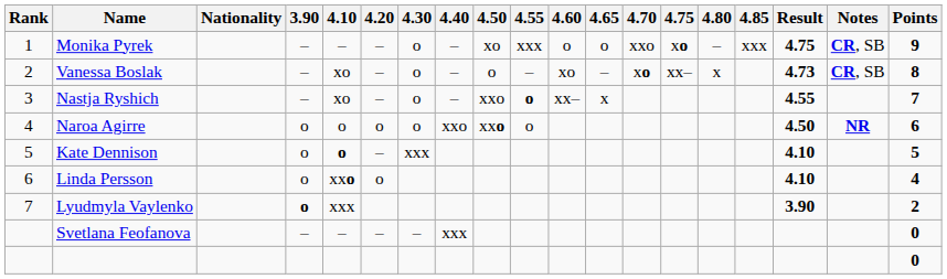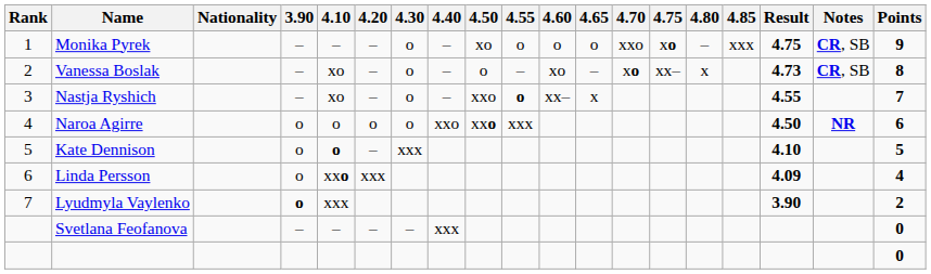 <table class="wikitable sortable" style="text-align:center">
 <tr>
 <th>Rank</th>
 <th>Name</th>
 <th>Nationality</th>
 <th>3.90</th>
 <th>4.10</th>
 <th>4.20</th>
 <th>4.30</th>
 <th>4.40</th>
 <th>4.50</th>
 <th>4.55</th>
 <th>4.60</th>
 <th>4.65</th>
 <th>4.70</th>
 <th>4.75</th>
 <th>4.80</th>
 <th>4.85</th>
 <th>Result</th>
 <th>Notes</th>
 <th>Points</th>
 </tr>
 <tr>
 <td>1</td>
 <td align=left><a href='#'>Monika Pyrek</a></td>
 <td align=left></td>
 <td>–</td>
 <td>–</td>
 <td>–</td>
 <td>o</td>
 <td>–</td>
 <td>xo</td>
-<td>xxx</td>
+<td>o</td>
 <td>o</td>
 <td>o</td>
 <td>xxo</td>
 <td>x<strong>o</strong></td>
 <td>–</td>
 <td>xxx</td>
 <td><strong>4.75</strong></td>
 <td><strong><a href='#'>CR</a></strong>, SB</td>
 <td><strong>9</strong></td>
 </tr>
 <tr>
 <td>2</td>
 <td align=left><a href='#'>Vanessa Boslak</a></td>
 <td align=left></td>
 <td>–</td>
 <td>xo</td>
 <td>–</td>
 <td>o</td>
 <td>–</td>
 <td>o</td>
 <td>–</td>
 <td>xo</td>
 <td>–</td>
 <td>x<strong>o</strong></td>
 <td>xx–</td>
 <td>x</td>
 <td></td>
 <td><strong>4.73</strong></td>
 <td><strong><a href='#'>CR</a></strong>, SB</td>
 <td><strong>8</strong></td>
 </tr>
 <tr>
 <td>3</td>
 <td align=left><a href='#'>Nastja Ryshich</a></td>
 <td align=left></td>
 <td>–</td>
 <td>xo</td>
 <td>–</td>
 <td>o</td>
 <td>–</td>
 <td>xxo</td>
 <td><strong>o</strong></td>
 <td>xx–</td>
 <td>x</td>
 <td></td>
 <td></td>
 <td></td>
 <td></td>
 <td><strong>4.55</strong></td>
 <td></td>
 <td><strong>7</strong></td>
 </tr>
 <tr>
 <td>4</td>
 <td align=left><a href='#'>Naroa Agirre</a></td>
 <td align=left></td>
 <td>o</td>
 <td>o</td>
 <td>o</td>
 <td>o</td>
 <td>xxo</td>
 <td>xx<strong>o</strong></td>
-<td>o</td>
+<td>xxx</td>
 <td></td>
 <td></td>
 <td></td>
 <td></td>
 <td></td>
 <td></td>
 <td><strong>4.50</strong></td>
 <td><strong><a href='#'>NR</a></strong></td>
 <td><strong>6</strong></td>
 </tr>
 <tr>
 <td>5</td>
 <td align=left><a href='#'>Kate Dennison</a></td>
 <td align=left></td>
 <td>o</td>
 <td><strong>o</strong></td>
 <td>–</td>
 <td>xxx</td>
 <td></td>
 <td></td>
 <td></td>
 <td></td>
 <td></td>
 <td></td>
 <td></td>
 <td></td>
 <td></td>
 <td><strong>4.10</strong></td>
 <td></td>
 <td><strong>5</strong></td>
 </tr>
 <tr>
 <td>6</td>
 <td align=left><a href='#'>Linda Persson</a></td>
 <td align=left></td>
 <td>o</td>
 <td>xx<strong>o</strong></td>
-<td>o</td>
+<td>xxx</td>
 <td></td>
 <td></td>
 <td></td>
 <td></td>
 <td></td>
 <td></td>
 <td></td>
 <td></td>
 <td></td>
 <td></td>
-<td><strong>4.10</strong></td>
+<td><strong>4.09</strong></td>
 <td></td>
 <td><strong>4</strong></td>
 </tr>
 <tr>
 <td>7</td>
 <td align=left><a href='#'>Lyudmyla Vaylenko</a></td>
 <td align=left></td>
 <td><strong>o</strong></td>
 <td>xxx</td>
 <td></td>
 <td></td>
 <td></td>
 <td></td>
 <td></td>
 <td></td>
 <td></td>
 <td></td>
 <td></td>
 <td></td>
 <td></td>
 <td><strong>3.90</strong></td>
 <td></td>
 <td><strong>2</strong></td>
 </tr>
 <tr>
 <td></td>
 <td align=left><a href='#'>Svetlana Feofanova</a></td>
 <td align=left></td>
 <td>–</td>
 <td>–</td>
 <td>–</td>
 <td>–</td>
 <td>xxx</td>
 <td></td>
 <td></td>
 <td></td>
 <td></td>
 <td></td>
 <td></td>
 <td></td>
 <td></td>
 <td><strong></strong></td>
 <td></td>
 <td><strong>0</strong></td>
 </tr>
 <tr>
 <td></td>
 <td align=left></td>
 <td align=left></td>
 <td></td>
 <td></td>
 <td></td>
 <td></td>
 <td></td>
 <td></td>
 <td></td>
 <td></td>
 <td></td>
 <td></td>
 <td></td>
 <td></td>
 <td></td>
 <td><strong></strong></td>
 <td></td>
 <td><strong>0</strong></td>
 </tr>
 </table>
